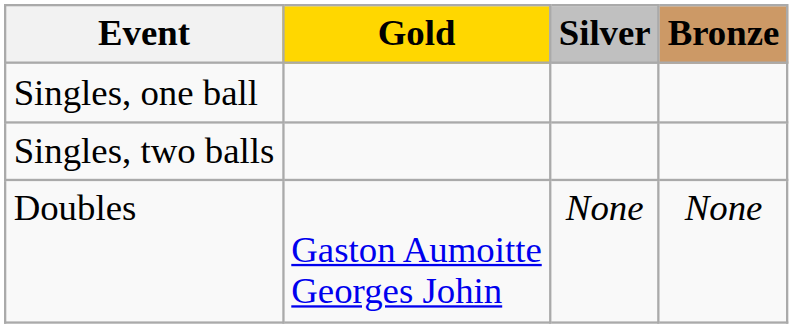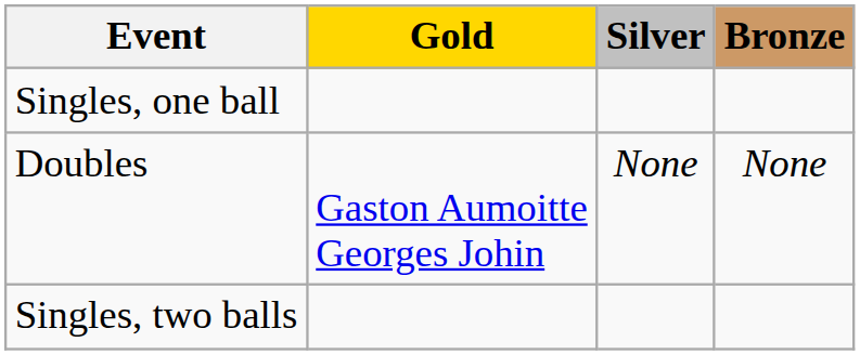 <table class=wikitable>
 <tr>
 <th>Event</th>
 <th style="background-color:gold;">Gold</th>
 <th style="background-color:silver;">Silver</th>
 <th style="background-color:#cc9966;">Bronze</th>
 </tr>
 <tr>
 <td>Singles, one ball<br></td>
 <td></td>
 <td></td>
 <td></td>
 </tr>
+<tr valign="top">
+<td>Doubles<br></td>
+<td><br><a href='#'>Gaston Aumoitte</a><br><a href='#'>Georges Johin</a></td>
+<td align=center><em>None</em></td>
+<td align=center><em>None</em></td>
+</tr>
 <tr>
 <td>Singles, two balls<br></td>
 <td></td>
 <td></td>
 <td></td>
 </tr>
-<tr valign="top">
-<td>Doubles<br></td>
-<td><br><a href='#'>Gaston Aumoitte</a><br><a href='#'>Georges Johin</a></td>
-<td align=center><em>None</em></td>
-<td align=center><em>None</em></td>
-</tr>
 </table>
